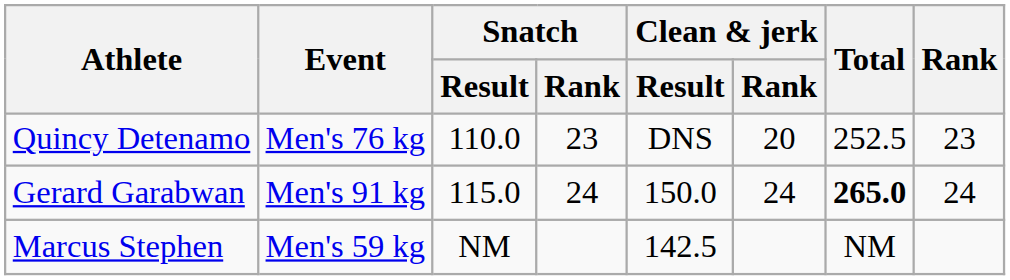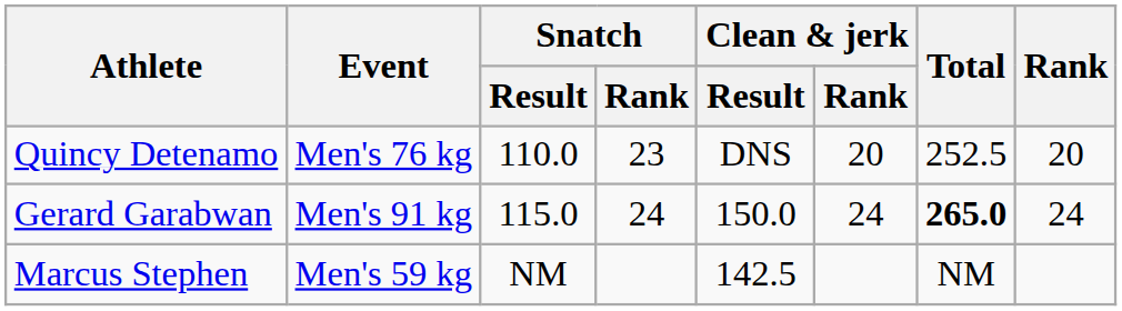 <table class="wikitable" style="font-size:90%">
 <tr>
 <th rowspan="2">Athlete</th>
 <th rowspan="2">Event</th>
 <th colspan="2">Snatch</th>
 <th colspan="2">Clean & jerk</th>
 <th rowspan="2">Total</th>
 <th rowspan="2">Rank</th>
 </tr>
 <tr>
 <th>Result</th>
 <th>Rank</th>
 <th>Result</th>
 <th>Rank</th>
 </tr>
 <tr>
 <td><a href='#'>Quincy Detenamo</a></td>
 <td><a href='#'>Men's 76 kg</a></td>
 <td align=center>110.0</td>
 <td align=center>23</td>
 <td align=center>DNS</td>
 <td align=center>20</td>
 <td align=center>252.5</td>
-<td align=center>23</td>
+<td align=center>20</td>
 </tr>
 <tr>
 <td><a href='#'>Gerard Garabwan</a></td>
 <td><a href='#'>Men's 91 kg</a></td>
 <td align=center>115.0</td>
 <td align=center>24</td>
 <td align=center>150.0</td>
 <td align=center>24</td>
 <td align=center><strong>265.0</strong></td>
 <td align=center>24</td>
 </tr>
 <tr>
 <td><a href='#'>Marcus Stephen</a></td>
 <td><a href='#'>Men's 59 kg</a></td>
 <td align=center>NM</td>
 <td align=center></td>
 <td align=center>142.5</td>
 <td align=center></td>
 <td align=center>NM</td>
 <td align=center></td>
 </tr>
 </table>
